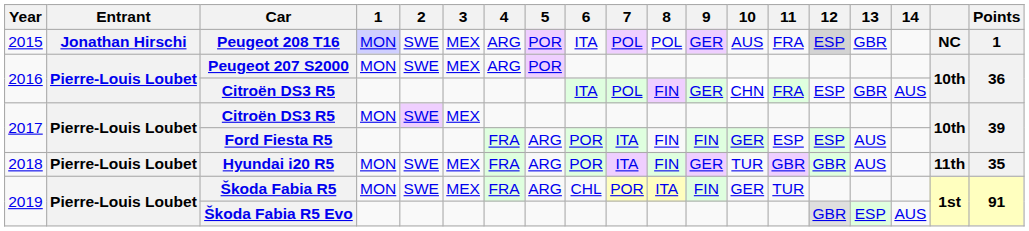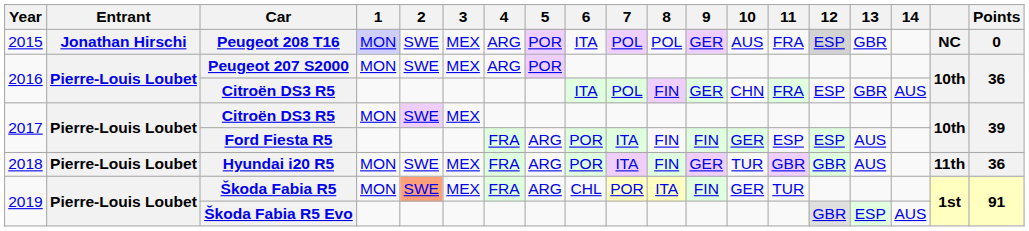 <table class="wikitable" style="text-align:center; font-size:90%">
 <tr>
 <th>Year</th>
 <th>Entrant</th>
 <th>Car</th>
 <th>1</th>
 <th>2</th>
 <th>3</th>
 <th>4</th>
 <th>5</th>
 <th>6</th>
 <th>7</th>
 <th>8</th>
 <th>9</th>
 <th>10</th>
 <th>11</th>
 <th>12</th>
 <th>13</th>
 <th>14</th>
 <th></th>
 <th>Points</th>
 </tr>
 <tr>
 <td><a href='#'>2015</a></td>
 <th><a href='#'>Jonathan Hirschi</a></th>
 <th><a href='#'>Peugeot 208 T16</a></th>
 <td style="background:#CFCFFF"><a href='#'>MON</a><br></td>
 <td><a href='#'>SWE</a></td>
 <td><a href='#'>MEX</a></td>
 <td><a href='#'>ARG</a></td>
 <td style="background:#EFCFFF"><a href='#'>POR</a><br></td>
 <td><a href='#'>ITA</a></td>
 <td style="background:#EFCFFF"><a href='#'>POL</a><br></td>
 <td><a href='#'>POL</a></td>
 <td style="background:#EFCFFF"><a href='#'>GER</a><br></td>
 <td><a href='#'>AUS</a></td>
 <td><a href='#'>FRA</a></td>
 <td style="background: lightgrey;"><a href='#'>ESP</a></td>
 <td><a href='#'>GBR</a></td>
 <td></td>
 <th>NC</th>
-<th>1</th>
+<th>0</th>
 </tr>
 <tr>
 <td rowspan="2"><a href='#'>2016</a></td>
 <th rowspan="2"><a href='#'>Pierre-Louis Loubet</a></th>
 <th><a href='#'>Peugeot 207 S2000</a></th>
 <td><a href='#'>MON</a></td>
 <td><a href='#'>SWE</a></td>
 <td><a href='#'>MEX</a></td>
 <td><a href='#'>ARG</a></td>
 <td style="background:#EFCFFF"><a href='#'>POR</a><br></td>
 <td></td>
 <td></td>
 <td></td>
 <td></td>
 <td></td>
 <td></td>
 <td></td>
 <td></td>
 <td></td>
 <th rowspan="2">10th</th>
 <th rowspan="2">36</th>
 </tr>
 <tr>
 <th><a href='#'>Citroën DS3 R5</a></th>
 <td></td>
 <td></td>
 <td></td>
 <td></td>
 <td></td>
 <td style="background:#DFFFDF"><a href='#'>ITA</a><br></td>
 <td style="background:#DFFFDF"><a href='#'>POL</a><br></td>
 <td style="background:#EFCFFF"><a href='#'>FIN</a><br></td>
 <td style="background:#DFFFDF"><a href='#'>GER</a><br></td>
 <td style="background:white"><a href='#'>CHN</a><br></td>
 <td style="background:#DFFFDF"><a href='#'>FRA</a><br></td>
 <td><a href='#'>ESP</a></td>
 <td><a href='#'>GBR</a></td>
 <td><a href='#'>AUS</a></td>
 </tr>
 <tr>
 <td rowspan="2"><a href='#'>2017</a></td>
 <th rowspan="2">Pierre-Louis Loubet</th>
 <th><a href='#'>Citroën DS3 R5</a></th>
 <td><a href='#'>MON</a></td>
 <td style="background:#EFCFFF"><a href='#'>SWE</a><br></td>
 <td><a href='#'>MEX</a></td>
 <td></td>
 <td></td>
 <td></td>
 <td></td>
 <td></td>
 <td></td>
 <td></td>
 <td></td>
 <td></td>
 <td></td>
 <td></td>
 <th rowspan="2">10th</th>
 <th rowspan="2">39</th>
 </tr>
 <tr>
 <th><a href='#'>Ford Fiesta R5</a></th>
 <td></td>
 <td></td>
 <td></td>
 <td style="background:#DFFFDF"><a href='#'>FRA</a><br></td>
 <td><a href='#'>ARG</a></td>
 <td style="background:#DFFFDF"><a href='#'>POR</a><br></td>
 <td style="background:#DFFFDF"><a href='#'>ITA</a><br></td>
 <td><a href='#'>FIN</a></td>
 <td style="background:#DFFFDF"><a href='#'>FIN</a><br></td>
 <td style="background:#DFFFDF"><a href='#'>GER</a><br></td>
 <td><a href='#'>ESP</a></td>
 <td style="background:#DFFFDF"><a href='#'>ESP</a><br></td>
 <td><a href='#'>AUS</a></td>
 <td></td>
 </tr>
 <tr>
 <td><a href='#'>2018</a></td>
 <th>Pierre-Louis Loubet</th>
 <th><a href='#'>Hyundai i20 R5</a></th>
 <td><a href='#'>MON</a></td>
 <td><a href='#'>SWE</a></td>
 <td><a href='#'>MEX</a></td>
 <td style="background:#DFFFDF"><a href='#'>FRA</a><br></td>
 <td><a href='#'>ARG</a></td>
 <td style="background:#DFFFDF"><a href='#'>POR</a><br></td>
 <td style="background:#EFCFFF"><a href='#'>ITA</a><br></td>
 <td style="background:#DFFFDF"><a href='#'>FIN</a><br></td>
 <td style="background:#EFCFFF"><a href='#'>GER</a><br></td>
 <td><a href='#'>TUR</a></td>
 <td style="background:#EFCFFF"><a href='#'>GBR</a><br></td>
 <td style="background:#DFFFDF"><a href='#'>GBR</a><br></td>
 <td><a href='#'>AUS</a></td>
 <td></td>
 <th>11th</th>
-<th>35</th>
+<th>36</th>
 </tr>
 <tr>
 <td rowspan="2"><a href='#'>2019</a></td>
 <th rowspan="2">Pierre-Louis Loubet</th>
 <th><a href='#'>Škoda Fabia R5</a></th>
 <td><a href='#'>MON</a></td>
-<td><a href='#'>SWE</a></td>
+<td style="background: lightsalmon;"><a href='#'>SWE</a></td>
 <td><a href='#'>MEX</a></td>
 <td style="background:#DFFFDF"><a href='#'>FRA</a><br></td>
 <td><a href='#'>ARG</a></td>
 <td><a href='#'>CHL</a></td>
 <td style="background:#ffffbf;"><a href='#'>POR</a><br></td>
 <td style="background:#ffffbf"><a href='#'>ITA</a><br></td>
 <td style="background:#DFFFDF"><a href='#'>FIN</a><br></td>
 <td><a href='#'>GER</a></td>
 <td><a href='#'>TUR</a></td>
 <td></td>
 <td></td>
 <td></td>
 <th rowspan="2" style="background:#ffffbf;">1st</th>
 <th rowspan="2" style="background:#ffffbf;">91</th>
 </tr>
 <tr>
 <th><a href='#'>Škoda Fabia R5 Evo</a></th>
 <td></td>
 <td></td>
 <td></td>
 <td></td>
 <td></td>
 <td></td>
 <td></td>
 <td></td>
 <td></td>
 <td></td>
 <td></td>
 <td style="background:#DFDFDF"><a href='#'>GBR</a><br></td>
 <td style="background:#DFFFDF"><a href='#'>ESP</a><br></td>
 <td><a href='#'>AUS</a><br></td>
 </tr>
 </table>
